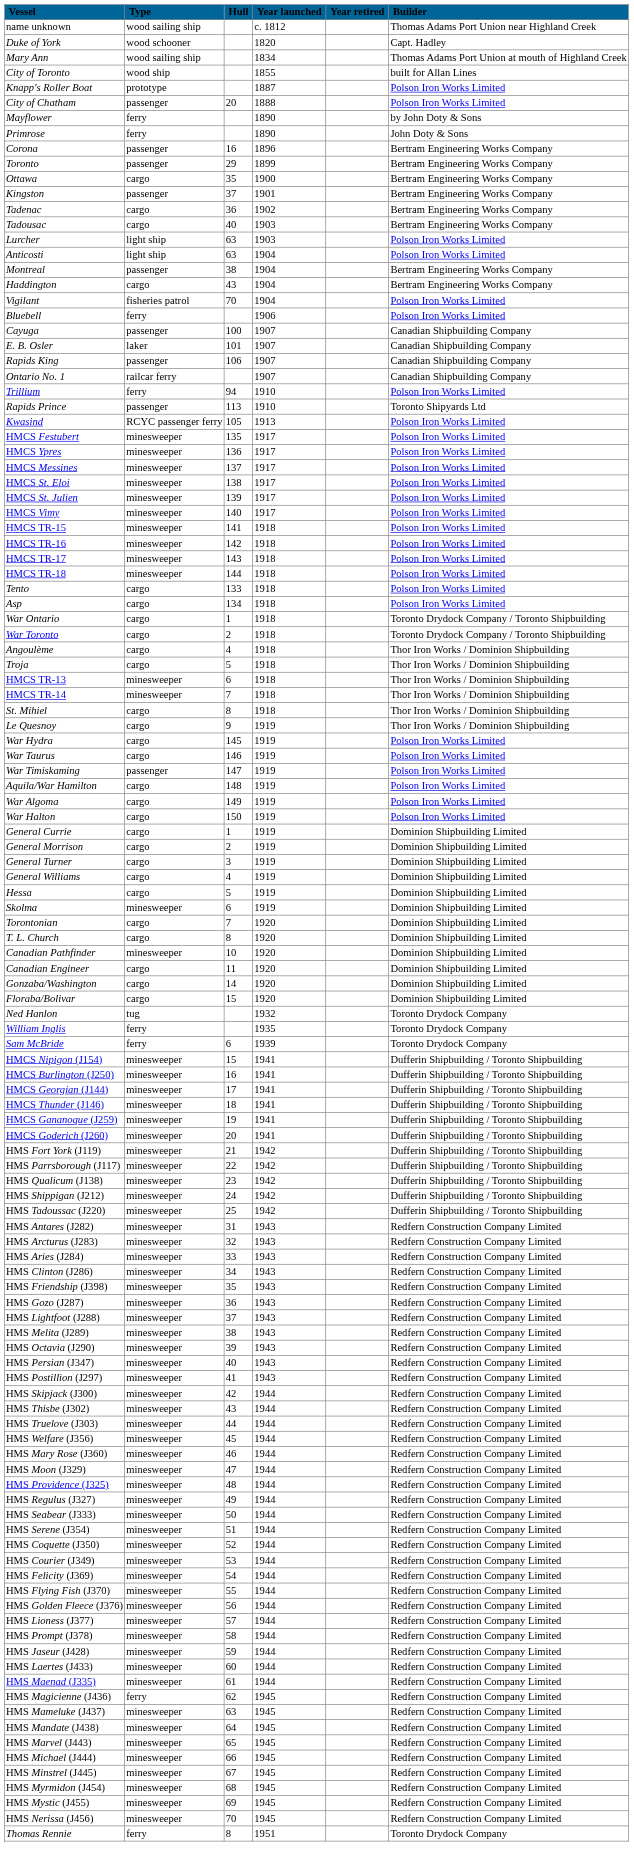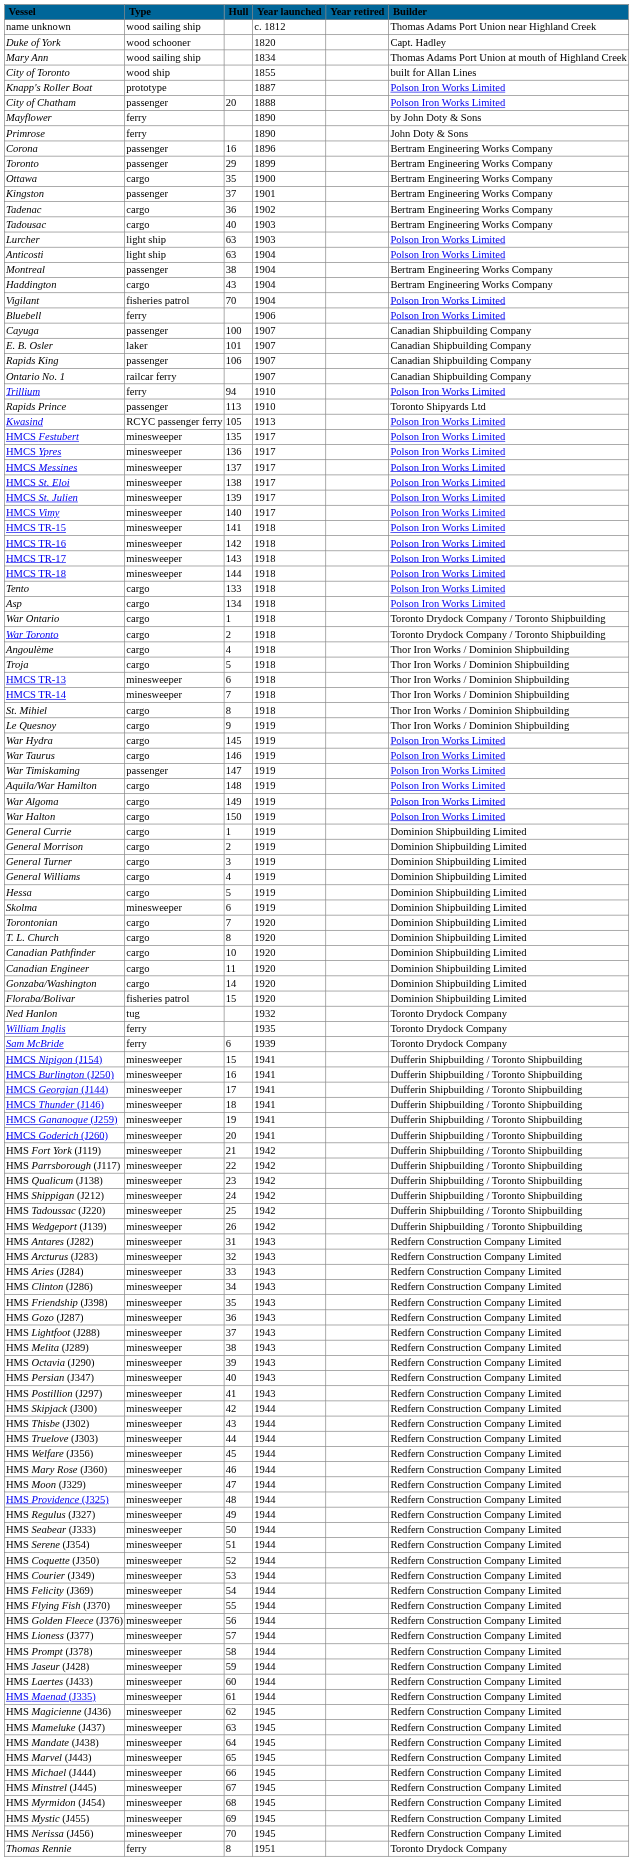 <table border="1" cellspacing="1" cellpadding="2" style="border-collapse: collapse;">
 <tr ---- style="background:#006699;">
 <td><strong><span> Vessel </span></strong></td>
 <td><strong><span> Type </span></strong></td>
 <td><strong><span> Hull </span></strong></td>
 <td><strong><span> Year launched </span></strong></td>
 <td><strong><span> Year retired </span></strong></td>
 <td><strong><span> Builder </span></strong></td>
 </tr>
 <tr>
 <td>name unknown</td>
 <td>wood sailing ship</td>
 <td></td>
 <td>c. 1812</td>
 <td></td>
 <td>Thomas Adams Port Union near Highland Creek</td>
 </tr>
 <tr>
 <td><em>Duke of York</em></td>
 <td>wood schooner</td>
 <td></td>
 <td>1820</td>
 <td></td>
 <td>Capt. Hadley</td>
 </tr>
 <tr>
 <td><em>Mary Ann</em></td>
 <td>wood sailing ship</td>
 <td></td>
 <td>1834</td>
 <td></td>
 <td>Thomas Adams Port Union at mouth of Highland Creek</td>
 </tr>
 <tr>
 <td><em>City of Toronto</em></td>
 <td>wood ship</td>
 <td></td>
 <td>1855</td>
 <td></td>
 <td>built for Allan Lines</td>
 </tr>
 <tr>
 <td><em>Knapp's Roller Boat</em></td>
 <td>prototype</td>
 <td></td>
 <td>1887</td>
 <td></td>
 <td><a href='#'>Polson Iron Works Limited</a></td>
 </tr>
 <tr>
 <td><em>City of Chatham</em></td>
 <td>passenger</td>
 <td>20</td>
 <td>1888</td>
 <td></td>
 <td><a href='#'>Polson Iron Works Limited</a></td>
 </tr>
 <tr>
 <td><em>Mayflower</em></td>
 <td>ferry</td>
 <td></td>
 <td>1890</td>
 <td></td>
 <td>by John Doty & Sons</td>
 </tr>
 <tr>
 <td><em>Primrose</em></td>
 <td>ferry</td>
 <td></td>
 <td>1890</td>
 <td></td>
 <td>John Doty & Sons</td>
 </tr>
 <tr>
 <td><em>Corona</em></td>
 <td>passenger</td>
 <td>16</td>
 <td>1896</td>
 <td></td>
 <td>Bertram Engineering Works Company</td>
 </tr>
 <tr>
 <td><em>Toronto</em></td>
 <td>passenger</td>
 <td>29</td>
 <td>1899</td>
 <td></td>
 <td>Bertram Engineering Works Company</td>
 </tr>
 <tr>
 <td><em>Ottawa</em></td>
 <td>cargo</td>
 <td>35</td>
 <td>1900</td>
 <td></td>
 <td>Bertram Engineering Works Company</td>
 </tr>
 <tr>
 <td><em>Kingston</em></td>
 <td>passenger</td>
 <td>37</td>
 <td>1901</td>
 <td></td>
 <td>Bertram Engineering Works Company</td>
 </tr>
 <tr>
 <td><em>Tadenac</em></td>
 <td>cargo</td>
 <td>36</td>
 <td>1902</td>
 <td></td>
 <td>Bertram Engineering Works Company</td>
 </tr>
 <tr>
 <td><em>Tadousac</em></td>
 <td>cargo</td>
 <td>40</td>
 <td>1903</td>
 <td></td>
 <td>Bertram Engineering Works Company</td>
 </tr>
 <tr>
 <td><em>Lurcher</em></td>
 <td>light ship</td>
 <td>63</td>
 <td>1903</td>
 <td></td>
 <td><a href='#'>Polson Iron Works Limited</a></td>
 </tr>
 <tr>
 <td><em>Anticosti</em></td>
 <td>light ship</td>
 <td>63</td>
 <td>1904</td>
 <td></td>
 <td><a href='#'>Polson Iron Works Limited</a></td>
 </tr>
 <tr>
 <td><em>Montreal</em></td>
 <td>passenger</td>
 <td>38</td>
 <td>1904</td>
 <td></td>
 <td>Bertram Engineering Works Company</td>
 </tr>
 <tr>
 <td><em>Haddington</em></td>
 <td>cargo</td>
 <td>43</td>
 <td>1904</td>
 <td></td>
 <td>Bertram Engineering Works Company</td>
 </tr>
 <tr>
 <td><em>Vigilant</em></td>
 <td>fisheries patrol</td>
 <td>70</td>
 <td>1904</td>
 <td></td>
 <td><a href='#'>Polson Iron Works Limited</a></td>
 </tr>
 <tr>
 <td><em>Bluebell</em></td>
 <td>ferry</td>
 <td></td>
 <td>1906</td>
 <td></td>
 <td><a href='#'>Polson Iron Works Limited</a></td>
 </tr>
 <tr>
 <td><em>Cayuga</em></td>
 <td>passenger</td>
 <td>100</td>
 <td>1907</td>
 <td></td>
 <td>Canadian Shipbuilding Company</td>
 </tr>
 <tr>
 <td><em>E. B. Osler</em></td>
 <td>laker</td>
 <td>101</td>
 <td>1907</td>
 <td></td>
 <td>Canadian Shipbuilding Company</td>
 </tr>
 <tr>
 <td><em>Rapids King</em></td>
 <td>passenger</td>
 <td>106</td>
 <td>1907</td>
 <td></td>
 <td>Canadian Shipbuilding Company</td>
 </tr>
 <tr>
 <td><em>Ontario No. 1</em></td>
 <td>railcar ferry</td>
 <td></td>
 <td>1907</td>
 <td></td>
 <td>Canadian Shipbuilding Company</td>
 </tr>
 <tr>
 <td><a href='#'><em>Trillium</em></a></td>
 <td>ferry</td>
 <td>94</td>
 <td>1910</td>
 <td></td>
 <td><a href='#'>Polson Iron Works Limited</a></td>
 </tr>
 <tr>
 <td><em>Rapids Prince</em></td>
 <td>passenger</td>
 <td>113</td>
 <td>1910</td>
 <td></td>
 <td>Toronto Shipyards Ltd</td>
 </tr>
 <tr>
 <td><em><a href='#'>Kwasind</a></em></td>
 <td>RCYC passenger ferry</td>
 <td>105</td>
 <td>1913</td>
 <td></td>
 <td><a href='#'>Polson Iron Works Limited</a></td>
 </tr>
 <tr>
 <td><a href='#'>HMCS <em>Festubert</em></a></td>
 <td>minesweeper</td>
 <td>135</td>
 <td>1917</td>
 <td></td>
 <td><a href='#'>Polson Iron Works Limited</a></td>
 </tr>
 <tr>
 <td><a href='#'>HMCS <em>Ypres</em></a></td>
 <td>minesweeper</td>
 <td>136</td>
 <td>1917</td>
 <td></td>
 <td><a href='#'>Polson Iron Works Limited</a></td>
 </tr>
 <tr>
 <td><a href='#'>HMCS <em>Messines</em></a></td>
 <td>minesweeper</td>
 <td>137</td>
 <td>1917</td>
 <td></td>
 <td><a href='#'>Polson Iron Works Limited</a></td>
 </tr>
 <tr>
 <td><a href='#'>HMCS <em>St. Eloi</em></a></td>
 <td>minesweeper</td>
 <td>138</td>
 <td>1917</td>
 <td></td>
 <td><a href='#'>Polson Iron Works Limited</a></td>
 </tr>
 <tr>
 <td><a href='#'>HMCS <em>St. Julien</em></a></td>
 <td>minesweeper</td>
 <td>139</td>
 <td>1917</td>
 <td></td>
 <td><a href='#'>Polson Iron Works Limited</a></td>
 </tr>
 <tr>
 <td><a href='#'>HMCS <em>Vimy</em></a></td>
 <td>minesweeper</td>
 <td>140</td>
 <td>1917</td>
 <td></td>
 <td><a href='#'>Polson Iron Works Limited</a></td>
 </tr>
 <tr>
 <td><a href='#'>HMCS TR-15</a></td>
 <td>minesweeper</td>
 <td>141</td>
 <td>1918</td>
 <td></td>
 <td><a href='#'>Polson Iron Works Limited</a></td>
 </tr>
 <tr>
 <td><a href='#'>HMCS TR-16</a></td>
 <td>minesweeper</td>
 <td>142</td>
 <td>1918</td>
 <td></td>
 <td><a href='#'>Polson Iron Works Limited</a></td>
 </tr>
 <tr>
 <td><a href='#'>HMCS TR-17</a></td>
 <td>minesweeper</td>
 <td>143</td>
 <td>1918</td>
 <td></td>
 <td><a href='#'>Polson Iron Works Limited</a></td>
 </tr>
 <tr>
 <td><a href='#'>HMCS TR-18</a></td>
 <td>minesweeper</td>
 <td>144</td>
 <td>1918</td>
 <td></td>
 <td><a href='#'>Polson Iron Works Limited</a></td>
 </tr>
 <tr>
 <td><em>Tento</em></td>
 <td>cargo</td>
 <td>133</td>
 <td>1918</td>
 <td></td>
 <td><a href='#'>Polson Iron Works Limited</a></td>
 </tr>
 <tr>
 <td><em>Asp</em></td>
 <td>cargo</td>
 <td>134</td>
 <td>1918</td>
 <td></td>
 <td><a href='#'>Polson Iron Works Limited</a></td>
 </tr>
 <tr>
 <td><em>War Ontario</em></td>
 <td>cargo</td>
 <td>1</td>
 <td>1918</td>
 <td></td>
 <td>Toronto Drydock Company / Toronto Shipbuilding</td>
 </tr>
 <tr>
 <td><a href='#'><em>War Toronto</em></a></td>
 <td>cargo</td>
 <td>2</td>
 <td>1918</td>
 <td></td>
 <td>Toronto Drydock Company / Toronto Shipbuilding</td>
 </tr>
 <tr>
 <td><em>Angoulème</em></td>
 <td>cargo</td>
 <td>4</td>
 <td>1918</td>
 <td></td>
 <td>Thor Iron Works / Dominion Shipbuilding</td>
 </tr>
 <tr>
 <td><em>Troja</em></td>
 <td>cargo</td>
 <td>5</td>
 <td>1918</td>
 <td></td>
 <td>Thor Iron Works / Dominion Shipbuilding</td>
 </tr>
 <tr>
 <td><a href='#'>HMCS TR-13</a></td>
 <td>minesweeper</td>
 <td>6</td>
 <td>1918</td>
 <td></td>
 <td>Thor Iron Works / Dominion Shipbuilding</td>
 </tr>
 <tr>
 <td><a href='#'>HMCS TR-14</a></td>
 <td>minesweeper</td>
 <td>7</td>
 <td>1918</td>
 <td></td>
 <td>Thor Iron Works / Dominion Shipbuilding</td>
 </tr>
 <tr>
 <td><em>St. Mihiel</em></td>
 <td>cargo</td>
 <td>8</td>
 <td>1918</td>
 <td></td>
 <td>Thor Iron Works / Dominion Shipbuilding</td>
 </tr>
 <tr>
 <td><em>Le Quesnoy</em></td>
 <td>cargo</td>
 <td>9</td>
 <td>1919</td>
 <td></td>
 <td>Thor Iron Works / Dominion Shipbuilding</td>
 </tr>
 <tr>
 <td><em>War Hydra</em></td>
 <td>cargo</td>
 <td>145</td>
 <td>1919</td>
 <td></td>
 <td><a href='#'>Polson Iron Works Limited</a></td>
 </tr>
 <tr>
 <td><em>War Taurus</em></td>
 <td>cargo</td>
 <td>146</td>
 <td>1919</td>
 <td></td>
 <td><a href='#'>Polson Iron Works Limited</a></td>
 </tr>
 <tr>
 <td><em>War Timiskaming</em></td>
 <td>passenger</td>
 <td>147</td>
 <td>1919</td>
 <td></td>
 <td><a href='#'>Polson Iron Works Limited</a></td>
 </tr>
 <tr>
 <td><em>Aquila/War Hamilton</em></td>
 <td>cargo</td>
 <td>148</td>
 <td>1919</td>
 <td></td>
 <td><a href='#'>Polson Iron Works Limited</a></td>
 </tr>
 <tr>
 <td><em>War Algoma</em></td>
 <td>cargo</td>
 <td>149</td>
 <td>1919</td>
 <td></td>
 <td><a href='#'>Polson Iron Works Limited</a></td>
 </tr>
 <tr>
 <td><em>War Halton</em></td>
 <td>cargo</td>
 <td>150</td>
 <td>1919</td>
 <td></td>
 <td><a href='#'>Polson Iron Works Limited</a></td>
 </tr>
 <tr>
 <td><em>General Currie</em></td>
 <td>cargo</td>
 <td>1</td>
 <td>1919</td>
 <td></td>
 <td>Dominion Shipbuilding Limited</td>
 </tr>
 <tr>
 <td><em>General Morrison</em></td>
 <td>cargo</td>
 <td>2</td>
 <td>1919</td>
 <td></td>
 <td>Dominion Shipbuilding Limited</td>
 </tr>
 <tr>
 <td><em>General Turner</em></td>
 <td>cargo</td>
 <td>3</td>
 <td>1919</td>
 <td></td>
 <td>Dominion Shipbuilding Limited</td>
 </tr>
 <tr>
 <td><em>General Williams</em></td>
 <td>cargo</td>
 <td>4</td>
 <td>1919</td>
 <td></td>
 <td>Dominion Shipbuilding Limited</td>
 </tr>
 <tr>
 <td><em>Hessa</em></td>
 <td>cargo</td>
 <td>5</td>
 <td>1919</td>
 <td></td>
 <td>Dominion Shipbuilding Limited</td>
 </tr>
 <tr>
 <td><em>Skolma</em></td>
 <td>minesweeper</td>
 <td>6</td>
 <td>1919</td>
 <td></td>
 <td>Dominion Shipbuilding Limited</td>
 </tr>
 <tr>
 <td><em>Torontonian</em></td>
 <td>cargo</td>
 <td>7</td>
 <td>1920</td>
 <td></td>
 <td>Dominion Shipbuilding Limited</td>
 </tr>
 <tr>
 <td><em>T. L. Church</em></td>
 <td>cargo</td>
 <td>8</td>
 <td>1920</td>
 <td></td>
 <td>Dominion Shipbuilding Limited</td>
 </tr>
 <tr>
 <td><em>Canadian Pathfinder</em></td>
-<td>minesweeper</td>
+<td>cargo</td>
 <td>10</td>
 <td>1920</td>
 <td></td>
 <td>Dominion Shipbuilding Limited</td>
 </tr>
 <tr>
 <td><em>Canadian Engineer</em></td>
 <td>cargo</td>
 <td>11</td>
 <td>1920</td>
 <td></td>
 <td>Dominion Shipbuilding Limited</td>
 </tr>
 <tr>
 <td><em>Gonzaba/Washington</em></td>
 <td>cargo</td>
 <td>14</td>
 <td>1920</td>
 <td></td>
 <td>Dominion Shipbuilding Limited</td>
 </tr>
 <tr>
 <td><em>Floraba/Bolivar</em></td>
-<td>cargo</td>
+<td>fisheries patrol</td>
 <td>15</td>
 <td>1920</td>
 <td></td>
 <td>Dominion Shipbuilding Limited</td>
 </tr>
 <tr>
 <td><em>Ned Hanlon</em></td>
 <td>tug</td>
 <td></td>
 <td>1932</td>
 <td></td>
 <td>Toronto Drydock Company</td>
 </tr>
 <tr>
 <td><em><a href='#'>William Inglis</a></em></td>
 <td>ferry</td>
 <td></td>
 <td>1935</td>
 <td></td>
 <td>Toronto Drydock Company</td>
 </tr>
 <tr>
 <td><em><a href='#'>Sam McBride</a></em></td>
 <td>ferry</td>
 <td>6</td>
 <td>1939</td>
 <td></td>
 <td>Toronto Drydock Company</td>
 </tr>
 <tr>
 <td><a href='#'>HMCS <em>Nipigon</em> (J154)</a></td>
 <td>minesweeper</td>
 <td>15</td>
 <td>1941</td>
 <td></td>
 <td>Dufferin Shipbuilding / Toronto Shipbuilding</td>
 </tr>
 <tr>
 <td><a href='#'>HMCS <em>Burlington</em> (J250)</a></td>
 <td>minesweeper</td>
 <td>16</td>
 <td>1941</td>
 <td></td>
 <td>Dufferin Shipbuilding / Toronto Shipbuilding</td>
 </tr>
 <tr>
 <td><a href='#'>HMCS <em>Georgian</em> (J144)</a></td>
 <td>minesweeper</td>
 <td>17</td>
 <td>1941</td>
 <td></td>
 <td>Dufferin Shipbuilding / Toronto Shipbuilding</td>
 </tr>
 <tr>
 <td><a href='#'>HMCS <em>Thunder</em> (J146)</a></td>
 <td>minesweeper</td>
 <td>18</td>
 <td>1941</td>
 <td></td>
 <td>Dufferin Shipbuilding / Toronto Shipbuilding</td>
 </tr>
 <tr>
 <td><a href='#'>HMCS <em>Gananoque</em> (J259)</a></td>
 <td>minesweeper</td>
 <td>19</td>
 <td>1941</td>
 <td></td>
 <td>Dufferin Shipbuilding / Toronto Shipbuilding</td>
 </tr>
 <tr>
 <td><a href='#'>HMCS <em>Goderich</em> (J260)</a></td>
 <td>minesweeper</td>
 <td>20</td>
 <td>1941</td>
 <td></td>
 <td>Dufferin Shipbuilding / Toronto Shipbuilding</td>
 </tr>
 <tr>
 <td>HMS <em>Fort York</em> (J119)</td>
 <td>minesweeper</td>
 <td>21</td>
 <td>1942</td>
 <td></td>
 <td>Dufferin Shipbuilding / Toronto Shipbuilding</td>
 </tr>
 <tr>
 <td>HMS <em>Parrsborough</em> (J117)</td>
 <td>minesweeper</td>
 <td>22</td>
 <td>1942</td>
 <td></td>
 <td>Dufferin Shipbuilding / Toronto Shipbuilding</td>
 </tr>
 <tr>
 <td>HMS <em>Qualicum</em> (J138)</td>
 <td>minesweeper</td>
 <td>23</td>
 <td>1942</td>
 <td></td>
 <td>Dufferin Shipbuilding / Toronto Shipbuilding</td>
 </tr>
 <tr>
 <td>HMS <em>Shippigan</em> (J212)</td>
 <td>minesweeper</td>
 <td>24</td>
 <td>1942</td>
 <td></td>
 <td>Dufferin Shipbuilding / Toronto Shipbuilding</td>
 </tr>
 <tr>
 <td>HMS <em>Tadoussac</em> (J220)</td>
 <td>minesweeper</td>
 <td>25</td>
+<td>1942</td>
+<td></td>
+<td>Dufferin Shipbuilding / Toronto Shipbuilding</td>
+</tr>
+<tr>
+<td>HMS <em>Wedgeport</em> (J139)</td>
+<td>minesweeper</td>
+<td>26</td>
 <td>1942</td>
 <td></td>
 <td>Dufferin Shipbuilding / Toronto Shipbuilding</td>
 </tr>
 <tr>
 <td>HMS <em>Antares</em> (J282)</td>
 <td>minesweeper</td>
 <td>31</td>
 <td>1943</td>
 <td></td>
 <td>Redfern Construction Company Limited</td>
 </tr>
 <tr>
 <td>HMS <em>Arcturus</em> (J283)</td>
 <td>minesweeper</td>
 <td>32</td>
 <td>1943</td>
 <td></td>
 <td>Redfern Construction Company Limited</td>
 </tr>
 <tr>
 <td>HMS <em>Aries</em> (J284)</td>
 <td>minesweeper</td>
 <td>33</td>
 <td>1943</td>
 <td></td>
 <td>Redfern Construction Company Limited</td>
 </tr>
 <tr>
 <td>HMS <em>Clinton</em> (J286)</td>
 <td>minesweeper</td>
 <td>34</td>
 <td>1943</td>
 <td></td>
 <td>Redfern Construction Company Limited</td>
 </tr>
 <tr>
 <td>HMS <em>Friendship</em> (J398)</td>
 <td>minesweeper</td>
 <td>35</td>
 <td>1943</td>
 <td></td>
 <td>Redfern Construction Company Limited</td>
 </tr>
 <tr>
 <td>HMS <em>Gozo</em> (J287)</td>
 <td>minesweeper</td>
 <td>36</td>
 <td>1943</td>
 <td></td>
 <td>Redfern Construction Company Limited</td>
 </tr>
 <tr>
 <td>HMS <em>Lightfoot</em> (J288)</td>
 <td>minesweeper</td>
 <td>37</td>
 <td>1943</td>
 <td></td>
 <td>Redfern Construction Company Limited</td>
 </tr>
 <tr>
 <td>HMS <em>Melita</em> (J289)</td>
 <td>minesweeper</td>
 <td>38</td>
 <td>1943</td>
 <td></td>
 <td>Redfern Construction Company Limited</td>
 </tr>
 <tr>
 <td>HMS <em>Octavia</em> (J290)</td>
 <td>minesweeper</td>
 <td>39</td>
 <td>1943</td>
 <td></td>
 <td>Redfern Construction Company Limited</td>
 </tr>
 <tr>
 <td>HMS <em>Persian</em> (J347)</td>
 <td>minesweeper</td>
 <td>40</td>
 <td>1943</td>
 <td></td>
 <td>Redfern Construction Company Limited</td>
 </tr>
 <tr>
 <td>HMS <em>Postillion</em> (J297)</td>
 <td>minesweeper</td>
 <td>41</td>
 <td>1943</td>
 <td></td>
 <td>Redfern Construction Company Limited</td>
 </tr>
 <tr>
 <td>HMS <em>Skipjack</em> (J300)</td>
 <td>minesweeper</td>
 <td>42</td>
 <td>1944</td>
 <td></td>
 <td>Redfern Construction Company Limited</td>
 </tr>
 <tr>
 <td>HMS <em>Thisbe</em> (J302)</td>
 <td>minesweeper</td>
 <td>43</td>
 <td>1944</td>
 <td></td>
 <td>Redfern Construction Company Limited</td>
 </tr>
 <tr>
 <td>HMS <em>Truelove</em> (J303)</td>
 <td>minesweeper</td>
 <td>44</td>
 <td>1944</td>
 <td></td>
 <td>Redfern Construction Company Limited</td>
 </tr>
 <tr>
 <td>HMS <em>Welfare</em> (J356)</td>
 <td>minesweeper</td>
 <td>45</td>
 <td>1944</td>
 <td></td>
 <td>Redfern Construction Company Limited</td>
 </tr>
 <tr>
 <td>HMS <em>Mary Rose</em> (J360)</td>
 <td>minesweeper</td>
 <td>46</td>
 <td>1944</td>
 <td></td>
 <td>Redfern Construction Company Limited</td>
 </tr>
 <tr>
 <td>HMS <em>Moon</em> (J329)</td>
 <td>minesweeper</td>
 <td>47</td>
 <td>1944</td>
 <td></td>
 <td>Redfern Construction Company Limited</td>
 </tr>
 <tr>
 <td><a href='#'>HMS <em>Providence</em> (J325)</a></td>
 <td>minesweeper</td>
 <td>48</td>
 <td>1944</td>
 <td></td>
 <td>Redfern Construction Company Limited</td>
 </tr>
 <tr>
 <td>HMS <em>Regulus</em> (J327)</td>
 <td>minesweeper</td>
 <td>49</td>
 <td>1944</td>
 <td></td>
 <td>Redfern Construction Company Limited</td>
 </tr>
 <tr>
 <td>HMS <em>Seabear</em> (J333)</td>
 <td>minesweeper</td>
 <td>50</td>
 <td>1944</td>
 <td></td>
 <td>Redfern Construction Company Limited</td>
 </tr>
 <tr>
 <td>HMS <em>Serene</em> (J354)</td>
 <td>minesweeper</td>
 <td>51</td>
 <td>1944</td>
 <td></td>
 <td>Redfern Construction Company Limited</td>
 </tr>
 <tr>
 <td>HMS <em>Coquette</em> (J350)</td>
 <td>minesweeper</td>
 <td>52</td>
 <td>1944</td>
 <td></td>
 <td>Redfern Construction Company Limited</td>
 </tr>
 <tr>
 <td>HMS <em>Courier</em> (J349)</td>
 <td>minesweeper</td>
 <td>53</td>
 <td>1944</td>
 <td></td>
 <td>Redfern Construction Company Limited</td>
 </tr>
 <tr>
 <td>HMS <em>Felicity</em> (J369)</td>
 <td>minesweeper</td>
 <td>54</td>
 <td>1944</td>
 <td></td>
 <td>Redfern Construction Company Limited</td>
 </tr>
 <tr>
 <td>HMS <em>Flying Fish</em> (J370)</td>
 <td>minesweeper</td>
 <td>55</td>
 <td>1944</td>
 <td></td>
 <td>Redfern Construction Company Limited</td>
 </tr>
 <tr>
 <td>HMS <em>Golden Fleece</em> (J376)</td>
 <td>minesweeper</td>
 <td>56</td>
 <td>1944</td>
 <td></td>
 <td>Redfern Construction Company Limited</td>
 </tr>
 <tr>
 <td>HMS <em>Lioness</em> (J377)</td>
 <td>minesweeper</td>
 <td>57</td>
 <td>1944</td>
 <td></td>
 <td>Redfern Construction Company Limited</td>
 </tr>
 <tr>
 <td>HMS <em>Prompt</em> (J378)</td>
 <td>minesweeper</td>
 <td>58</td>
 <td>1944</td>
 <td></td>
 <td>Redfern Construction Company Limited</td>
 </tr>
 <tr>
 <td>HMS <em>Jaseur</em> (J428)</td>
 <td>minesweeper</td>
 <td>59</td>
 <td>1944</td>
 <td></td>
 <td>Redfern Construction Company Limited</td>
 </tr>
 <tr>
 <td>HMS <em>Laertes</em> (J433)</td>
 <td>minesweeper</td>
 <td>60</td>
 <td>1944</td>
 <td></td>
 <td>Redfern Construction Company Limited</td>
 </tr>
 <tr>
 <td><a href='#'>HMS <em>Maenad</em> (J335)</a></td>
 <td>minesweeper</td>
 <td>61</td>
 <td>1944</td>
 <td></td>
 <td>Redfern Construction Company Limited</td>
 </tr>
 <tr>
 <td>HMS <em>Magicienne</em> (J436)</td>
-<td>ferry</td>
+<td>minesweeper</td>
 <td>62</td>
 <td>1945</td>
 <td></td>
 <td>Redfern Construction Company Limited</td>
 </tr>
 <tr>
 <td>HMS <em>Mameluke</em> (J437)</td>
 <td>minesweeper</td>
 <td>63</td>
 <td>1945</td>
 <td></td>
 <td>Redfern Construction Company Limited</td>
 </tr>
 <tr>
 <td>HMS <em>Mandate</em> (J438)</td>
 <td>minesweeper</td>
 <td>64</td>
 <td>1945</td>
 <td></td>
 <td>Redfern Construction Company Limited</td>
 </tr>
 <tr>
 <td>HMS <em>Marvel</em> (J443)</td>
 <td>minesweeper</td>
 <td>65</td>
 <td>1945</td>
 <td></td>
 <td>Redfern Construction Company Limited</td>
 </tr>
 <tr>
 <td>HMS <em>Michael</em> (J444)</td>
 <td>minesweeper</td>
 <td>66</td>
 <td>1945</td>
 <td></td>
 <td>Redfern Construction Company Limited</td>
 </tr>
 <tr>
 <td>HMS <em>Minstrel</em> (J445)</td>
 <td>minesweeper</td>
 <td>67</td>
 <td>1945</td>
 <td></td>
 <td>Redfern Construction Company Limited</td>
 </tr>
 <tr>
 <td>HMS <em>Myrmidon</em> (J454)</td>
 <td>minesweeper</td>
 <td>68</td>
 <td>1945</td>
 <td></td>
 <td>Redfern Construction Company Limited</td>
 </tr>
 <tr>
 <td>HMS <em>Mystic</em> (J455)</td>
 <td>minesweeper</td>
 <td>69</td>
 <td>1945</td>
 <td></td>
 <td>Redfern Construction Company Limited</td>
 </tr>
 <tr>
 <td>HMS <em>Nerissa</em> (J456)</td>
 <td>minesweeper</td>
 <td>70</td>
 <td>1945</td>
 <td></td>
 <td>Redfern Construction Company Limited</td>
 </tr>
 <tr>
 <td><em>Thomas Rennie</em></td>
 <td>ferry</td>
 <td>8</td>
 <td>1951</td>
 <td></td>
 <td>Toronto Drydock Company</td>
 </tr>
 </table>
